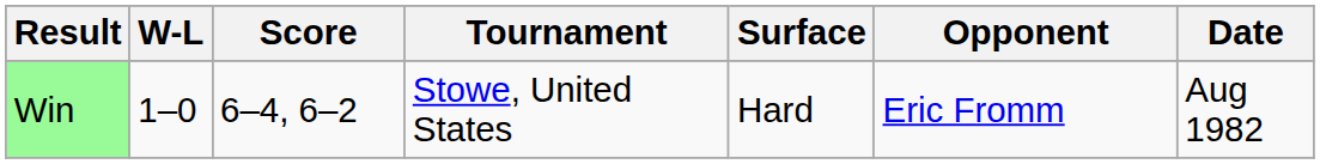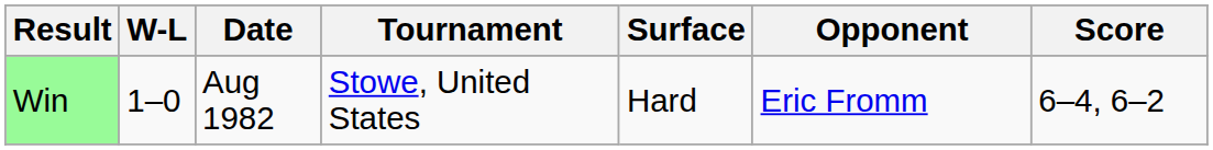 <table class="sortable wikitable">
 <tr>
 <th style="width:40px">Result</th>
 <th style="width:30px">W-L</th>
-<th style="width:80px" class="unsortable">Score</th>
+<th style="width:55px">Date</th>
 <th style="width:140px">Tournament</th>
 <th style="width:50px">Surface</th>
 <th style="width:130px">Opponent</th>
-<th style="width:55px">Date</th>
+<th style="width:80px" class="unsortable">Score</th>
 </tr>
 <tr>
 <td style="background:#98fb98;">Win</td>
 <td>1–0</td>
-<td>6–4, 6–2</td>
+<td>Aug 1982</td>
 <td><a href='#'>Stowe</a>, United States</td>
 <td>Hard</td>
 <td> <a href='#'>Eric Fromm</a></td>
-<td>Aug 1982</td>
+<td>6–4, 6–2</td>
 </tr>
 </table>
